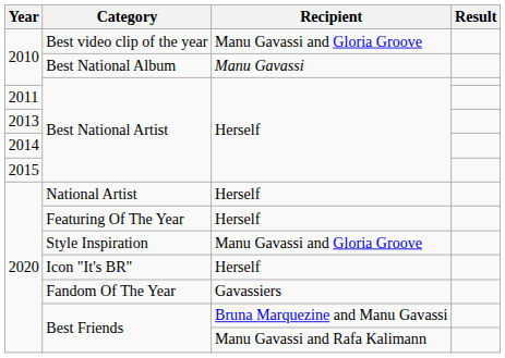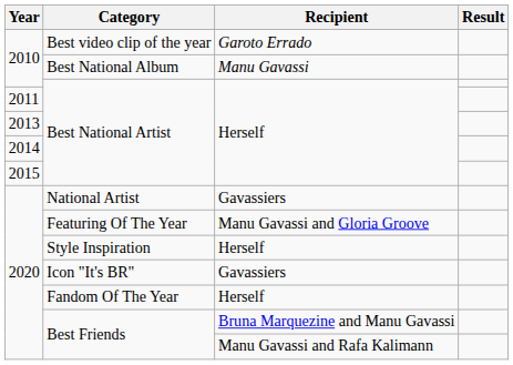 <table class="wikitable">
 <tr>
 <th>Year</th>
 <th>Category</th>
 <th>Recipient</th>
 <th>Result</th>
 </tr>
 <tr>
 <td rowspan=3>2010</td>
 <td>Best video clip of the year<br></td>
-<td>Manu Gavassi and <a href='#'>Gloria Groove</a></td>
+<td><em>Garoto Errado</em></td>
 <td></td>
 </tr>
 <tr>
 <td>Best National Album</td>
 <td><em>Manu Gavassi</em></td>
 <td></td>
 </tr>
 <tr>
 <td rowspan=5>Best National Artist</td>
 <td rowspan=5>Herself</td>
 <td></td>
 </tr>
 <tr>
 <td>2011</td>
 <td></td>
 </tr>
 <tr>
 <td>2013</td>
 <td></td>
 </tr>
 <tr>
 <td>2014</td>
 <td></td>
 </tr>
 <tr>
 <td>2015</td>
 <td></td>
 </tr>
 <tr>
 <td rowspan=7>2020</td>
 <td>National Artist</td>
+<td>Gavassiers</td>
+<td></td>
+</tr>
+<tr>
+<td>Featuring Of The Year</td>
+<td>Manu Gavassi and <a href='#'>Gloria Groove</a></td>
+<td></td>
+</tr>
+<tr>
+<td>Style Inspiration</td>
 <td>Herself</td>
 <td></td>
 </tr>
 <tr>
-<td>Featuring Of The Year</td>
-<td>Herself</td>
-<td></td>
-</tr>
-<tr>
-<td>Style Inspiration</td>
-<td>Manu Gavassi and <a href='#'>Gloria Groove</a></td>
-<td></td>
-</tr>
-<tr>
 <td>Icon "It's BR"</td>
-<td>Herself</td>
+<td>Gavassiers</td>
 <td></td>
 </tr>
 <tr>
 <td>Fandom Of The Year</td>
-<td>Gavassiers</td>
+<td>Herself</td>
 <td></td>
 </tr>
 <tr>
 <td rowspan=2>Best Friends</td>
 <td><a href='#'>Bruna Marquezine</a> and Manu Gavassi</td>
 <td></td>
 </tr>
 <tr>
 <td>Manu Gavassi and Rafa Kalimann</td>
 <td></td>
 </tr>
 </table>
